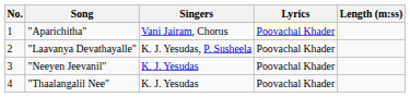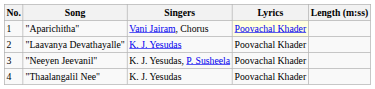 <table class="wikitable" style="font-size:95%;">
 <tr>
 <th>No.</th>
 <th>Song</th>
 <th>Singers</th>
 <th>Lyrics</th>
 <th>Length (m:ss)</th>
 </tr>
 <tr>
 <td>1</td>
 <td>"Aparichitha"</td>
 <td><a href='#'>Vani Jairam</a>, Chorus</td>
 <td style="background: lightyellow;"><a href='#'>Poovachal Khader</a></td>
 <td></td>
 </tr>
 <tr>
 <td>2</td>
 <td>"Laavanya Devathayalle"</td>
-<td>K. J. Yesudas, <a href='#'>P. Susheela</a></td>
+<td><a href='#'>K. J. Yesudas</a></td>
 <td>Poovachal Khader</td>
 <td></td>
 </tr>
 <tr>
 <td>3</td>
 <td>"Neeyen Jeevanil"</td>
-<td><a href='#'>K. J. Yesudas</a></td>
+<td>K. J. Yesudas, <a href='#'>P. Susheela</a></td>
 <td>Poovachal Khader</td>
 <td></td>
 </tr>
 <tr>
 <td>4</td>
 <td>"Thaalangalil Nee"</td>
 <td>K. J. Yesudas</td>
 <td>Poovachal Khader</td>
 <td></td>
 </tr>
 </table>
